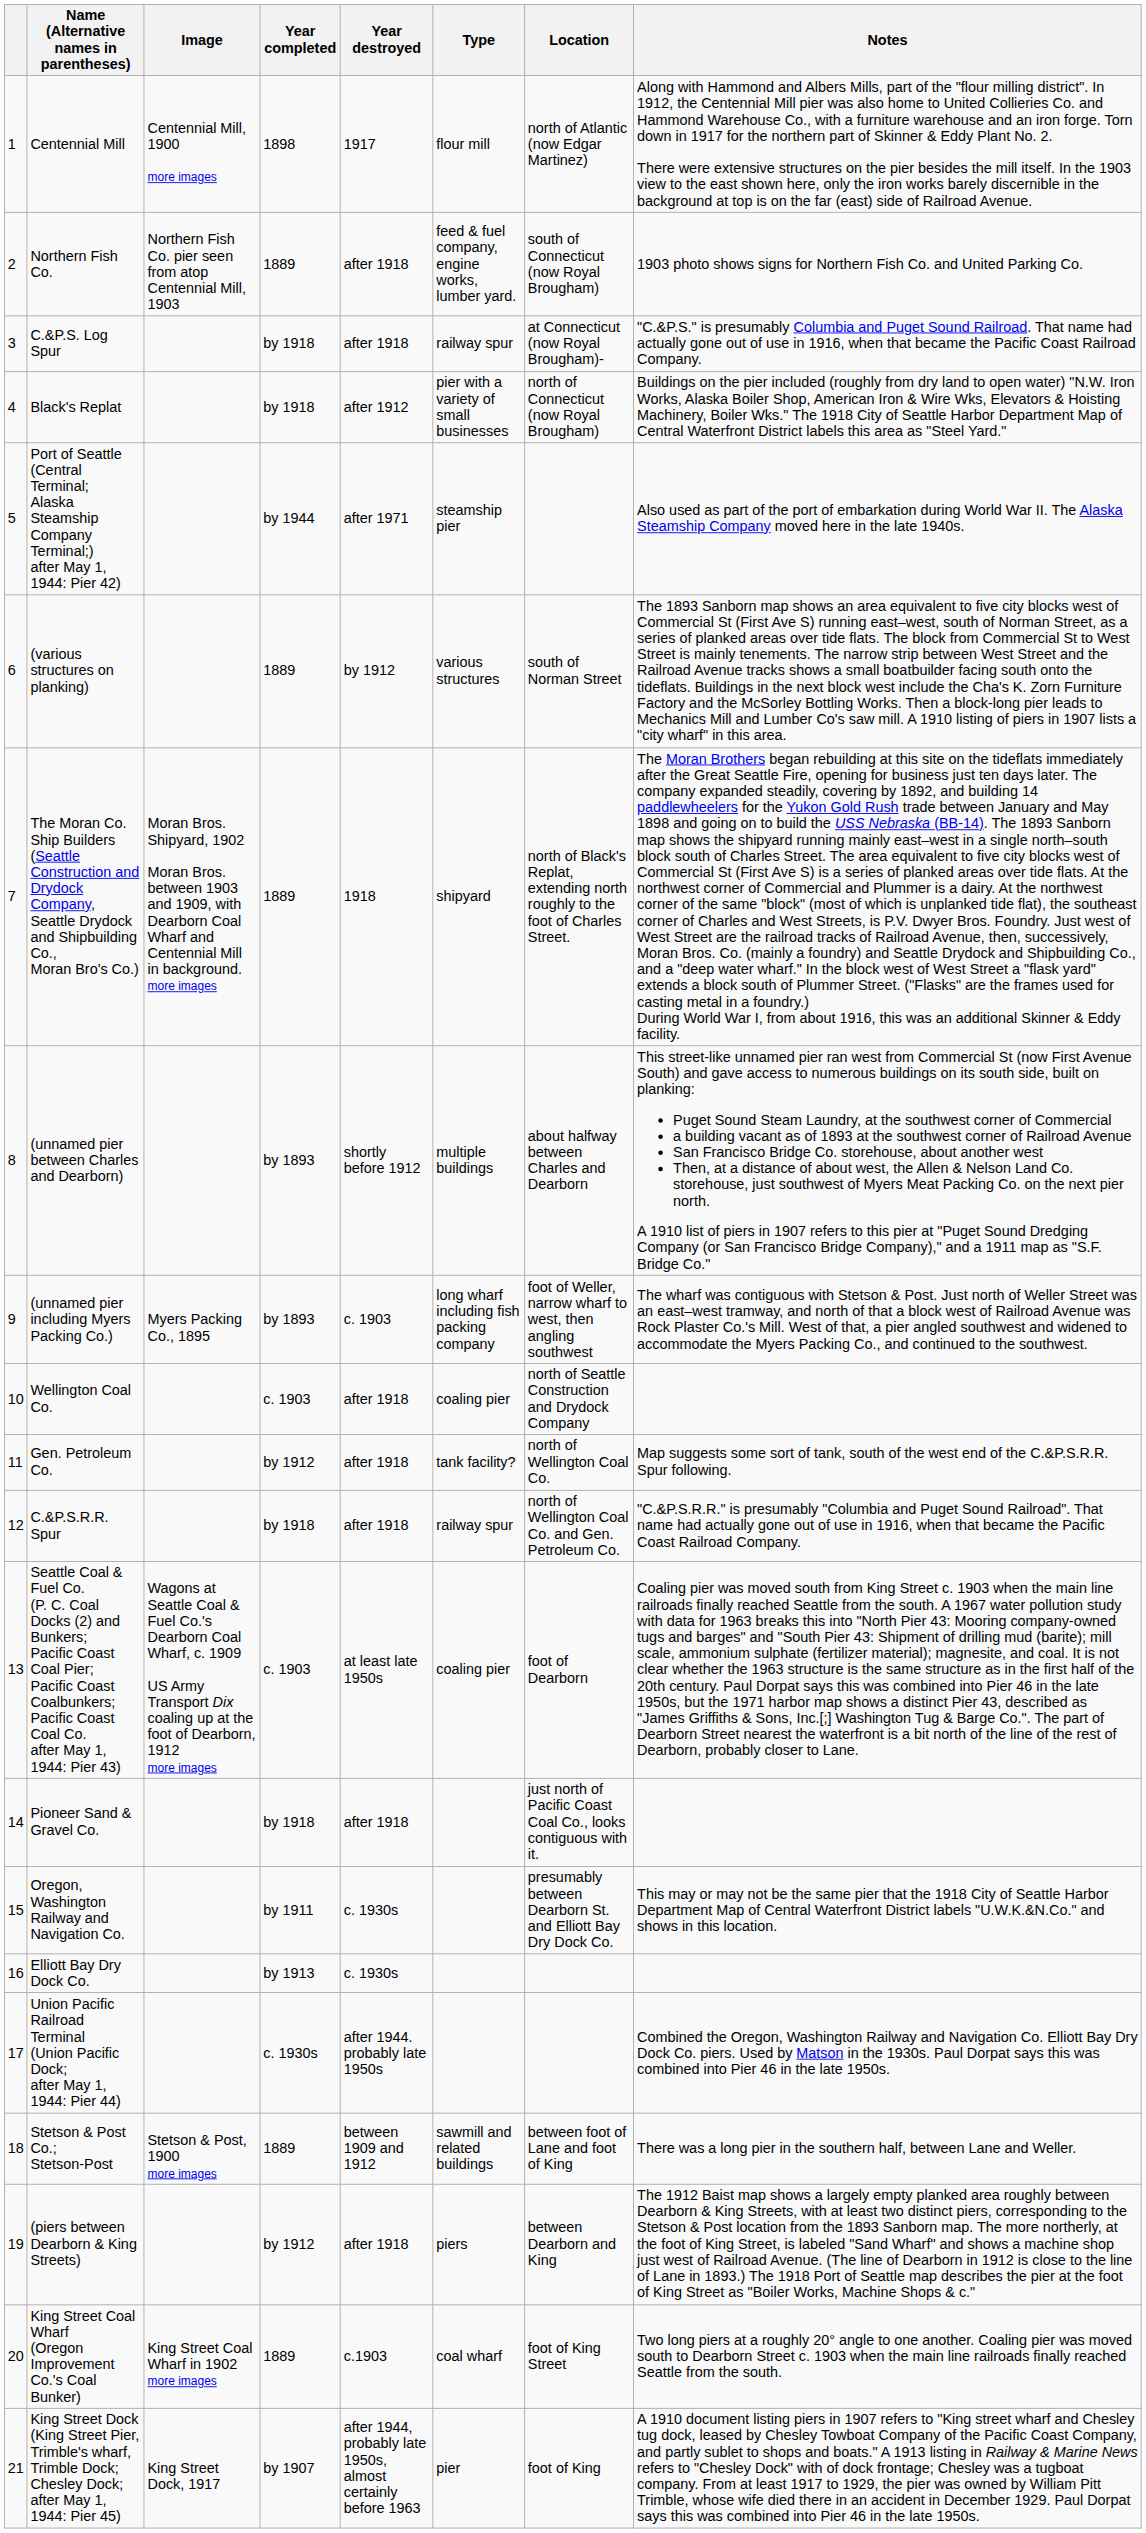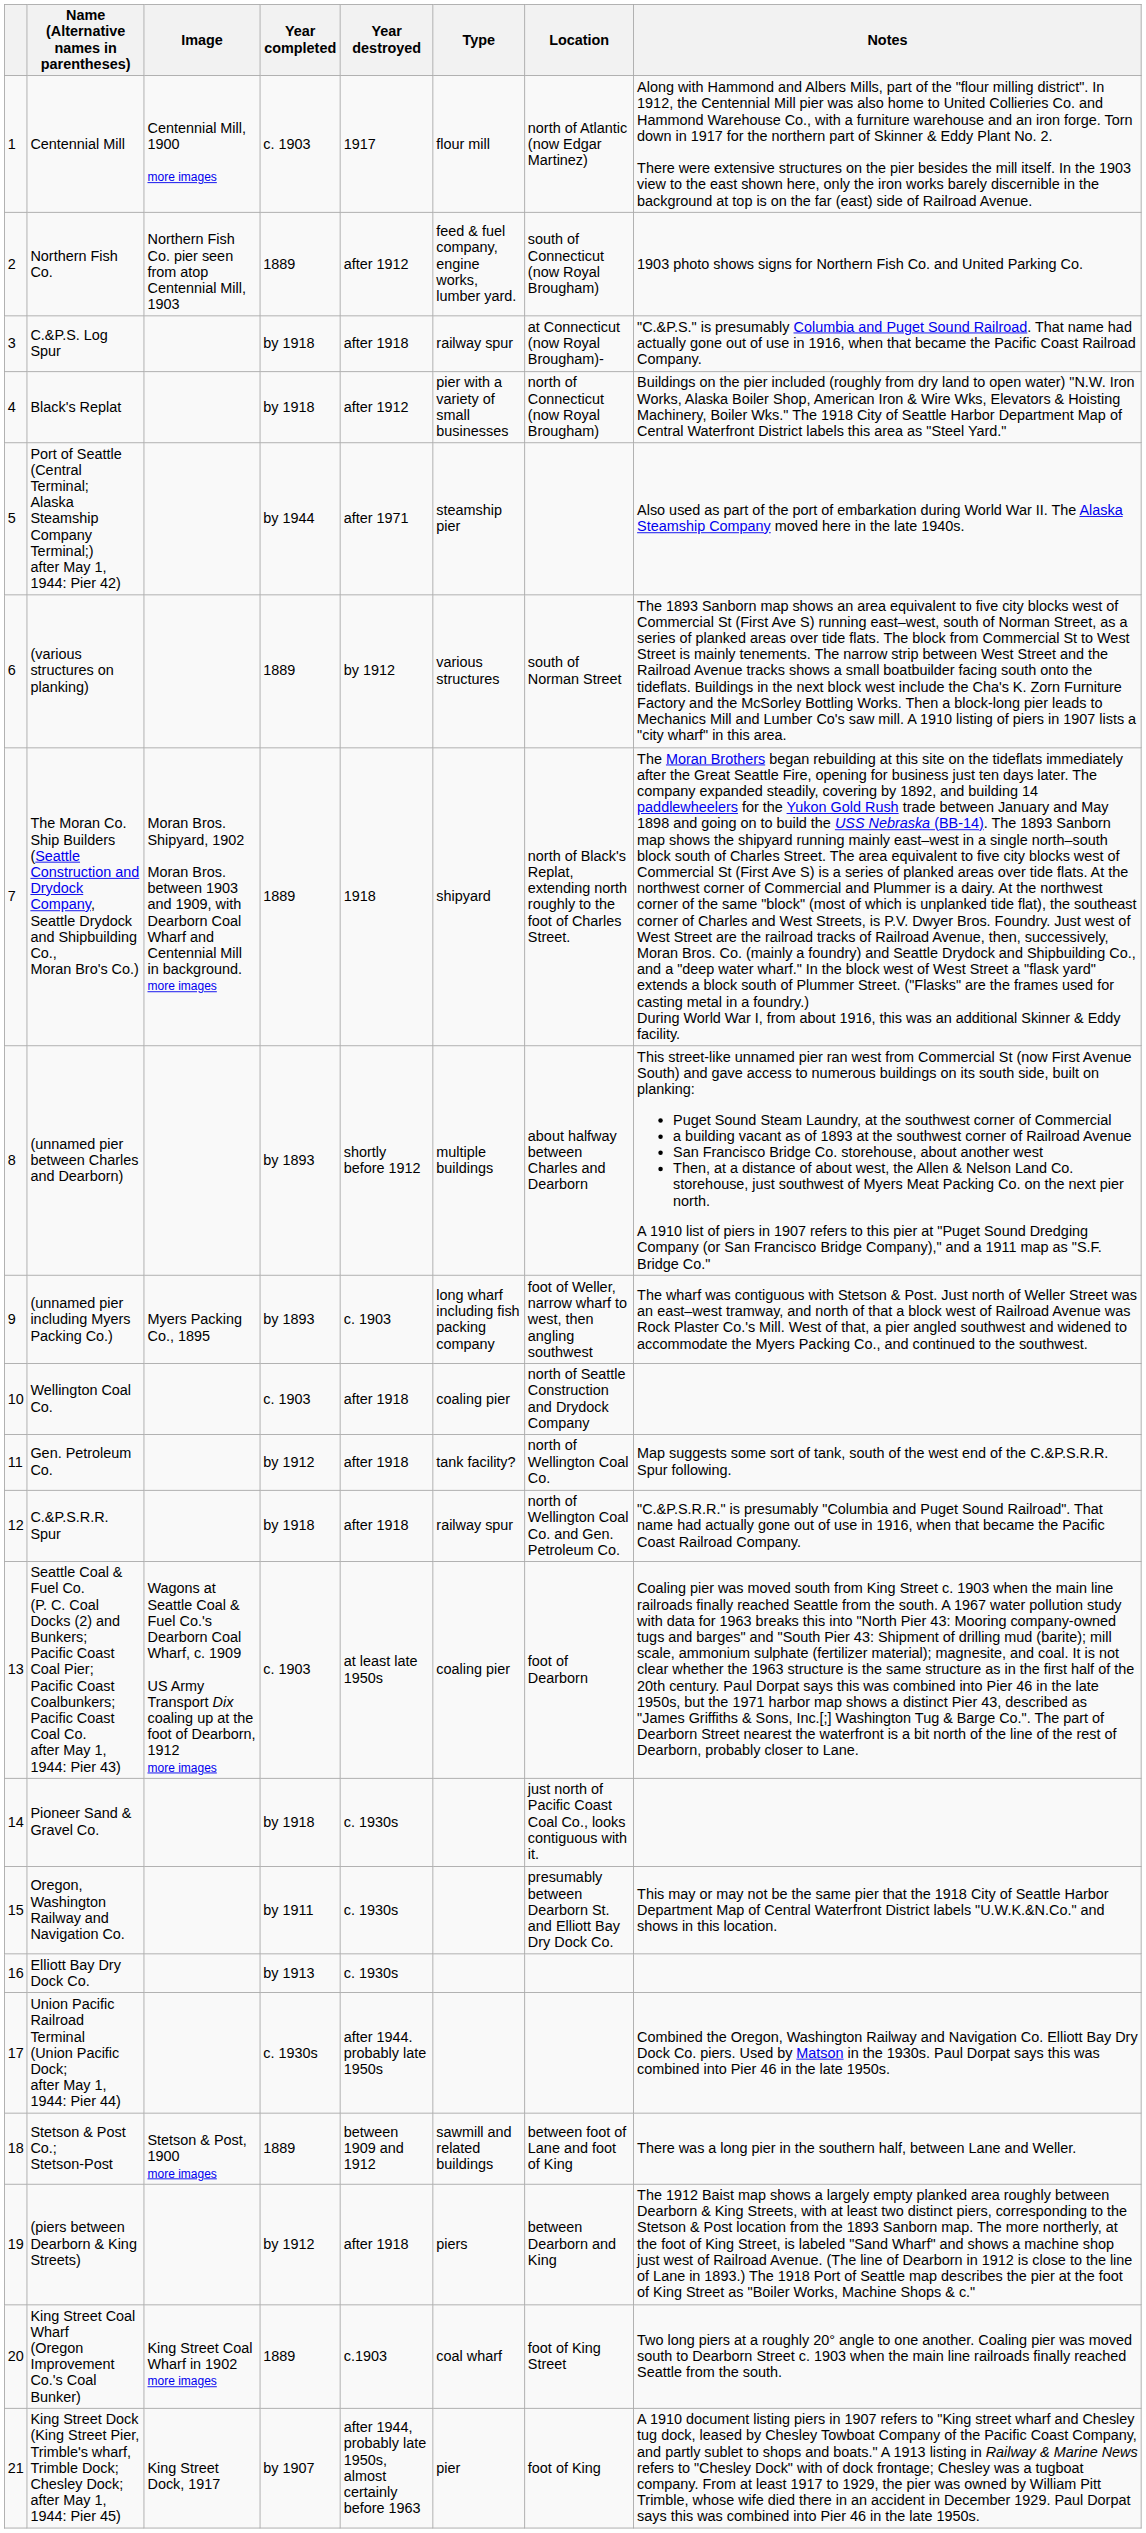 <table class="wikitable sortable" style="width:100%;">
 <tr>
 <th scope="col"></th>
 <th scope="col">Name<br>(Alternative names in parentheses)</th>
 <th scope="col" class="unsortable">Image</th>
 <th scope="col">Year completed</th>
 <th scope="col">Year destroyed</th>
 <th scope="col">Type</th>
 <th scope="col">Location</th>
 <th scope="col" class="unsortable">Notes</th>
 </tr>
 <tr>
 <td>1</td>
 <td>Centennial Mill</td>
 <td><br>Centennial Mill, 1900<small><br><br><a href='#'>more images</a></small></td>
-<td>1898</td>
+<td>c. 1903</td>
 <td>1917</td>
 <td>flour mill</td>
 <td>north of Atlantic (now Edgar Martinez)</td>
 <td>Along with Hammond and Albers Mills, part of the "flour milling district". In 1912, the Centennial Mill pier was also home to United Collieries Co. and Hammond Warehouse Co., with a furniture warehouse and an iron forge. Torn down in 1917 for the northern part of Skinner & Eddy Plant No. 2.<br><br>There were extensive structures on the pier besides the mill itself. In the 1903 view to the east shown here, only the iron works barely discernible in the background at top is on the far (east) side of Railroad Avenue.</td>
 </tr>
 <tr>
 <td>2</td>
 <td>Northern Fish Co.</td>
 <td><br>Northern Fish Co. pier seen from atop Centennial Mill, 1903</td>
 <td>1889</td>
-<td>after 1918</td>
+<td>after 1912</td>
 <td>feed & fuel company, engine works, lumber yard.</td>
 <td>south of Connecticut (now Royal Brougham)</td>
 <td>1903 photo shows signs for Northern Fish Co. and United Parking Co.</td>
 </tr>
 <tr>
 <td>3</td>
 <td>C.&P.S. Log Spur</td>
 <td></td>
 <td>by 1918</td>
 <td>after 1918</td>
 <td>railway spur</td>
 <td>at Connecticut (now Royal Brougham)-</td>
 <td>"C.&P.S." is presumably <a href='#'>Columbia and Puget Sound Railroad</a>. That name had actually gone out of use in 1916, when that became the Pacific Coast Railroad Company.</td>
 </tr>
 <tr>
 <td>4</td>
 <td>Black's Replat</td>
 <td></td>
 <td>by 1918</td>
 <td>after 1912</td>
 <td>pier with a variety of small businesses</td>
 <td>north of Connecticut (now Royal Brougham)</td>
 <td>Buildings on the pier included (roughly from dry land to open water) "N.W. Iron Works, Alaska Boiler Shop, American Iron & Wire Wks, Elevators & Hoisting Machinery, Boiler Wks." The 1918 City of Seattle Harbor Department Map of Central Waterfront District labels this area as "Steel Yard."</td>
 </tr>
 <tr>
 <td>5</td>
 <td>Port of Seattle<br>(Central Terminal;<br>Alaska Steamship Company Terminal;)<br>after May 1, 1944: Pier 42)</td>
 <td></td>
 <td>by 1944</td>
 <td>after 1971</td>
 <td>steamship pier</td>
 <td></td>
 <td>Also used as part of the port of embarkation during World War II. The <a href='#'>Alaska Steamship Company</a> moved here in the late 1940s.</td>
 </tr>
 <tr>
 <td>6</td>
 <td>(various structures on planking)</td>
 <td></td>
 <td>1889</td>
 <td>by 1912</td>
 <td>various structures</td>
 <td>south of Norman Street</td>
 <td>The 1893 Sanborn map shows an area equivalent to five city blocks west of Commercial St (First Ave S) running east–west, south of Norman Street, as a series of planked areas over tide flats. The block from Commercial St to West Street is mainly tenements. The narrow strip between West Street and the Railroad Avenue tracks shows a small boatbuilder facing south onto the tideflats. Buildings in the next block west include the Cha's K. Zorn Furniture Factory and the McSorley Bottling Works. Then a block-long pier leads to Mechanics Mill and Lumber Co's saw mill. A 1910 listing of piers in 1907 lists a "city wharf" in this area.</td>
 </tr>
 <tr>
 <td>7</td>
 <td>The Moran Co. Ship Builders (<a href='#'>Seattle Construction and Drydock Company</a>,<br>Seattle Drydock and Shipbuilding Co.,<br>Moran Bro's Co.)</td>
 <td><br>Moran Bros. Shipyard, 1902<br><br>Moran Bros. between 1903 and 1909, with Dearborn Coal Wharf and Centennial Mill in background.<small><br><a href='#'>more images</a></small></td>
 <td>1889</td>
 <td>1918</td>
 <td>shipyard</td>
 <td>north of Black's Replat, extending north roughly to the foot of Charles Street.</td>
 <td>The <a href='#'>Moran Brothers</a> began rebuilding at this site on the tideflats immediately after the Great Seattle Fire, opening for business just ten days later. The company expanded steadily, covering  by 1892, and building 14 <a href='#'>paddlewheelers</a> for the <a href='#'>Yukon Gold Rush</a> trade between January and May 1898 and going on to build the <a href='#'><em>USS Nebraska</em> (BB-14)</a>. The 1893 Sanborn map shows the shipyard running mainly east–west in a single north–south block south of Charles Street. The area equivalent to five city blocks west of Commercial St (First Ave S) is a series of planked areas over tide flats. At the northwest corner of Commercial and Plummer is a dairy. At the northwest corner of the same "block" (most of which is unplanked tide flat), the southeast corner of Charles and West Streets, is P.V. Dwyer Bros. Foundry. Just west of West Street are the railroad tracks of Railroad Avenue, then, successively, Moran Bros. Co. (mainly a foundry) and Seattle Drydock and Shipbuilding Co., and a "deep water wharf." In the block west of West Street a "flask yard" extends a block south of Plummer Street. ("Flasks" are the frames used for casting metal in a foundry.)<br>During World War I, from about 1916, this was an additional Skinner & Eddy facility.</td>
 </tr>
 <tr>
 <td>8</td>
 <td>(unnamed pier between Charles and Dearborn)</td>
 <td></td>
 <td>by 1893</td>
 <td>shortly before 1912</td>
 <td>multiple buildings</td>
 <td>about halfway between Charles and Dearborn</td>
 <td>This street-like unnamed pier ran west from Commercial St (now First Avenue South) and gave access to numerous buildings on its south side, built on planking:<br><ul><li>Puget Sound Steam Laundry, at the southwest corner of Commercial</li><li>a building vacant as of 1893 at the southwest corner of Railroad Avenue</li><li>San Francisco Bridge Co. storehouse, about another  west</li><li>Then, at a distance of about  west, the Allen & Nelson Land Co. storehouse, just southwest of Myers Meat Packing Co. on the next pier north.</li></ul>A 1910 list of piers in 1907 refers to this pier at "Puget Sound Dredging Company (or San Francisco Bridge Company)," and a 1911 map as "S.F. Bridge Co."</td>
 </tr>
 <tr>
 <td>9</td>
 <td>(unnamed pier including Myers Packing Co.)</td>
 <td><br>Myers Packing Co., 1895</td>
 <td>by 1893</td>
 <td>c. 1903</td>
 <td>long wharf including fish packing company</td>
 <td>foot of Weller, narrow wharf to west, then angling southwest</td>
 <td>The wharf was contiguous with Stetson & Post. Just north of Weller Street was an east–west tramway, and north of that a block west of Railroad Avenue was Rock Plaster Co.'s Mill. West of that, a pier angled southwest and widened to accommodate the Myers Packing Co., and continued to the southwest.</td>
 </tr>
 <tr>
 <td>10</td>
 <td>Wellington Coal Co.</td>
 <td></td>
 <td>c. 1903</td>
 <td>after 1918</td>
 <td>coaling pier</td>
 <td>north of Seattle Construction and Drydock Company</td>
 <td></td>
 </tr>
 <tr>
 <td>11</td>
 <td>Gen. Petroleum Co.</td>
 <td></td>
 <td>by 1912</td>
 <td>after 1918</td>
 <td>tank facility?</td>
 <td>north of Wellington Coal Co.</td>
 <td>Map suggests some sort of tank, south of the west end of the C.&P.S.R.R. Spur following.</td>
 </tr>
 <tr>
 <td>12</td>
 <td>C.&P.S.R.R. Spur</td>
 <td></td>
 <td>by 1918</td>
 <td>after 1918</td>
 <td>railway spur</td>
 <td>north of Wellington Coal Co. and Gen. Petroleum Co.</td>
 <td>"C.&P.S.R.R." is presumably "Columbia and Puget Sound Railroad". That name had actually gone out of use in 1916, when that became the Pacific Coast Railroad Company.</td>
 </tr>
 <tr>
 <td>13</td>
 <td>Seattle Coal & Fuel Co.<br>(P. C. Coal Docks (2) and Bunkers;<br>Pacific Coast Coal Pier;<br>Pacific Coast Coalbunkers;<br>Pacific Coast Coal Co.<br>after May 1, 1944: Pier 43)</td>
 <td><br>Wagons at Seattle Coal & Fuel Co.'s Dearborn Coal Wharf, c. 1909<br><br>US Army Transport <em>Dix</em> coaling up at the foot of Dearborn, 1912<small><br><a href='#'>more images</a></small></td>
 <td>c. 1903</td>
 <td>at least late 1950s</td>
 <td>coaling pier</td>
 <td>foot of Dearborn</td>
 <td>Coaling pier was moved south from King Street c. 1903 when the main line railroads finally reached Seattle from the south. A 1967 water pollution study with data for 1963 breaks this into "North Pier 43: Mooring company-owned tugs and barges" and "South Pier 43: Shipment of drilling mud (barite); mill scale, ammonium sulphate (fertilizer material); magnesite, and coal. It is not clear whether the 1963 structure is the same structure as in the first half of the 20th century. Paul Dorpat says this was combined into Pier 46 in the late 1950s, but the 1971 harbor map shows a distinct Pier 43, described as "James Griffiths & Sons, Inc.[;] Washington Tug & Barge Co.". The part of Dearborn Street nearest the waterfront is a bit north of the line of the rest of Dearborn, probably closer to Lane.</td>
 </tr>
 <tr>
 <td>14</td>
 <td>Pioneer Sand & Gravel Co.</td>
 <td></td>
 <td>by 1918</td>
-<td>after 1918</td>
+<td>c. 1930s</td>
 <td></td>
 <td>just north of Pacific Coast Coal Co., looks contiguous with it.</td>
 <td></td>
 </tr>
 <tr>
 <td>15</td>
 <td>Oregon, Washington Railway and Navigation Co.</td>
 <td></td>
 <td>by 1911</td>
 <td>c. 1930s</td>
 <td></td>
 <td>presumably between Dearborn St. and Elliott Bay Dry Dock Co.</td>
 <td>This may or may not be the same pier that the 1918 City of Seattle Harbor Department Map of Central Waterfront District labels "U.W.K.&N.Co." and shows in this location.</td>
 </tr>
 <tr>
 <td>16</td>
 <td>Elliott Bay Dry Dock Co.</td>
 <td></td>
 <td>by 1913</td>
 <td>c. 1930s</td>
 <td></td>
 <td></td>
 <td></td>
 </tr>
 <tr>
 <td>17</td>
 <td>Union Pacific Railroad Terminal<br>(Union Pacific Dock;<br>after May 1, 1944: Pier 44)</td>
 <td></td>
 <td>c. 1930s</td>
 <td>after 1944. probably late 1950s</td>
 <td></td>
 <td></td>
 <td>Combined the Oregon, Washington Railway and Navigation Co. Elliott Bay Dry Dock Co. piers. Used by <a href='#'>Matson</a> in the 1930s. Paul Dorpat says this was combined into Pier 46 in the late 1950s.</td>
 </tr>
 <tr>
 <td>18</td>
 <td>Stetson & Post Co.;<br>Stetson-Post</td>
 <td><br>Stetson & Post, 1900<small><br><a href='#'>more images</a></small></td>
 <td>1889</td>
 <td>between 1909 and 1912</td>
 <td>sawmill and related buildings</td>
 <td>between foot of Lane and foot of King</td>
 <td>There was a long pier in the southern half, between Lane and Weller.</td>
 </tr>
 <tr>
 <td>19</td>
 <td>(piers between Dearborn & King Streets)</td>
 <td></td>
 <td>by 1912</td>
 <td>after 1918</td>
 <td>piers</td>
 <td>between Dearborn and King</td>
 <td>The 1912 Baist map shows a largely empty planked area roughly between Dearborn & King Streets, with at least two distinct piers, corresponding to the Stetson & Post location from the 1893 Sanborn map. The more northerly, at the foot of King Street, is labeled "Sand Wharf" and shows a machine shop just west of Railroad Avenue. (The line of Dearborn in 1912 is close to the line of Lane in 1893.) The 1918 Port of Seattle map describes the pier at the foot of King Street as "Boiler Works, Machine Shops & c."</td>
 </tr>
 <tr>
 <td>20</td>
 <td>King Street Coal Wharf<br>(Oregon Improvement Co.'s Coal Bunker)</td>
 <td><br>King Street Coal Wharf in 1902<small><br><a href='#'>more images</a></small></td>
 <td>1889</td>
 <td>c.1903</td>
 <td>coal wharf</td>
 <td>foot of King Street</td>
 <td>Two long piers at a roughly 20° angle to one another. Coaling pier was moved south to Dearborn Street c. 1903 when the main line railroads finally reached Seattle from the south.</td>
 </tr>
 <tr>
 <td>21</td>
 <td>King Street Dock<br>(King Street Pier, Trimble's wharf, Trimble Dock; Chesley Dock;<br>after May 1, 1944: Pier 45)</td>
 <td><br>King Street Dock, 1917</td>
 <td>by 1907</td>
 <td>after 1944, probably late 1950s, almost certainly before 1963</td>
 <td>pier</td>
 <td>foot of King</td>
 <td>A 1910 document listing piers in 1907 refers to "King street wharf and Chesley tug dock, leased by Chesley Towboat Company of the Pacific Coast Company, and partly sublet to shops and boats." A 1913 listing in <em>Railway & Marine News</em> refers to "Chesley Dock" with  of dock frontage; Chesley was a tugboat company. From at least 1917 to 1929, the pier was owned by William Pitt Trimble, whose wife died there in an accident in December 1929. Paul Dorpat says this was combined into Pier 46 in the late 1950s.</td>
 </tr>
 </table>
